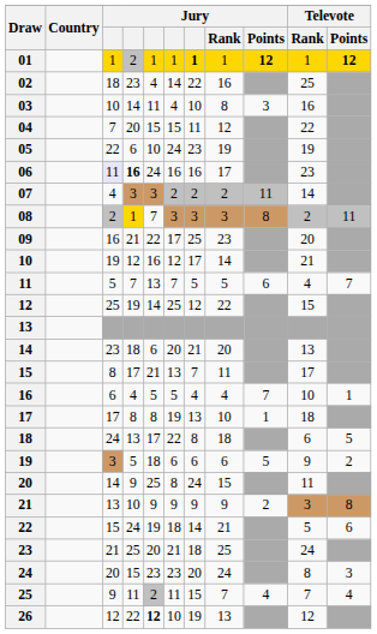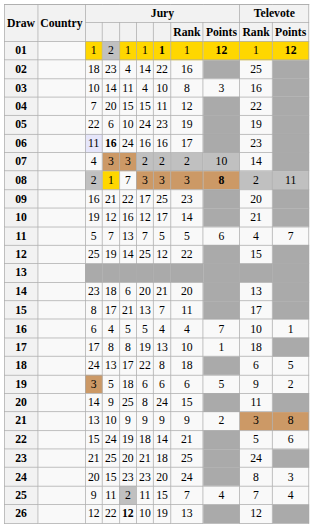 <table class="sortable wikitable collapsible plainrowheaders" style="text-align:center;">
 <tr>
 </tr>
 <tr>
 <th scope="col" rowspan="2">Draw</th>
 <th scope="col" rowspan="2">Country</th>
 <th scope="col" colspan="7">Jury</th>
 <th scope="col" colspan="2">Televote</th>
 </tr>
 <tr>
 <th scope="col"><small></small></th>
 <th scope="col"><small></small></th>
 <th scope="col"><small></small></th>
 <th scope="col"><small></small></th>
 <th scope="col"><small></small></th>
 <th scope="col">Rank</th>
 <th scope="col">Points</th>
 <th scope="col">Rank</th>
 <th scope="col">Points</th>
 </tr>
 <tr>
 <th scope="row" style="text-align:center;">01</th>
 <td style="text-align:left;"></td>
 <td style="background:gold;">1</td>
 <td style="background:silver;">2</td>
 <td style="background:gold;">1</td>
 <td style="background:gold;">1</td>
 <td style="background:gold;"><strong>1</strong></td>
 <td style="background:gold;">1</td>
 <td style="background:gold;"><strong>12</strong></td>
 <td style="background:gold;">1</td>
 <td style="background:gold;"><strong>12</strong></td>
 </tr>
 <tr>
 <th scope="row" style="text-align:center;">02</th>
 <td style="text-align:left;"></td>
 <td>18</td>
 <td>23</td>
 <td>4</td>
 <td>14</td>
 <td>22</td>
 <td>16</td>
 <td style="background:#AAAAAA;"></td>
 <td>25</td>
 <td style="background:#AAAAAA;"></td>
 </tr>
 <tr>
 <th scope="row" style="text-align:center;">03</th>
 <td style="text-align:left;"></td>
 <td>10</td>
 <td>14</td>
 <td>11</td>
 <td>4</td>
 <td>10</td>
 <td>8</td>
 <td>3</td>
 <td>16</td>
 <td style="background:#AAAAAA;"></td>
 </tr>
 <tr>
 <th scope="row" style="text-align:center;">04</th>
 <td style="text-align:left;"></td>
 <td>7</td>
 <td>20</td>
 <td>15</td>
 <td>15</td>
 <td>11</td>
 <td>12</td>
 <td style="background:#AAAAAA;"></td>
 <td>22</td>
 <td style="background:#AAAAAA;"></td>
 </tr>
 <tr>
 <th scope="row" style="text-align:center;">05</th>
 <td style="text-align:left;"></td>
 <td>22</td>
 <td>6</td>
 <td>10</td>
 <td>24</td>
 <td>23</td>
 <td>19</td>
 <td style="background:#AAAAAA;"></td>
 <td>19</td>
 <td style="background:#AAAAAA;"></td>
 </tr>
 <tr>
 <th scope="row" style="text-align:center;">06</th>
 <td style="text-align:left;"></td>
 <td style="background: lavender;">11</td>
 <td><strong>16</strong></td>
 <td>24</td>
 <td>16</td>
 <td>16</td>
 <td>17</td>
 <td style="background:#AAAAAA;"></td>
 <td>23</td>
 <td style="background:#AAAAAA;"></td>
 </tr>
 <tr>
 <th scope="row" style="text-align:center;">07</th>
 <td style="text-align:left;"></td>
 <td>4</td>
 <td style="background:#CC9966;">3</td>
 <td style="background:#CC9966;">3</td>
 <td style="background:silver;">2</td>
 <td style="background:silver;">2</td>
 <td style="background:silver;">2</td>
-<td style="background:silver;">11</td>
+<td style="background:silver;">10</td>
 <td>14</td>
 <td style="background:#AAAAAA;"></td>
 </tr>
 <tr>
 <th scope="row" style="text-align:center;">08</th>
 <td style="text-align:left;"></td>
 <td style="background:silver;">2</td>
 <td style="background:gold;">1</td>
 <td>7</td>
 <td style="background:#CC9966;">3</td>
 <td style="background:#CC9966;">3</td>
 <td style="background:#CC9966;">3</td>
-<td style="background:#CC9966;">8</td>
+<td style="background:#CC9966;"><strong>8</strong></td>
 <td style="background:silver;">2</td>
 <td style="background:silver;">11</td>
 </tr>
 <tr>
 <th scope="row" style="text-align:center;">09</th>
 <td style="text-align:left;"></td>
 <td>16</td>
 <td>21</td>
 <td>22</td>
 <td>17</td>
 <td>25</td>
 <td>23</td>
 <td style="background:#AAAAAA;"></td>
 <td>20</td>
 <td style="background:#AAAAAA;"></td>
 </tr>
 <tr>
 <th scope="row" style="text-align:center;">10</th>
 <td style="text-align:left;"></td>
 <td>19</td>
 <td>12</td>
 <td>16</td>
 <td>12</td>
 <td>17</td>
 <td>14</td>
 <td style="background:#AAAAAA;"></td>
 <td>21</td>
 <td style="background:#AAAAAA;"></td>
 </tr>
 <tr>
 <th scope="row" style="text-align:center;">11</th>
 <td style="text-align:left;"></td>
 <td>5</td>
 <td>7</td>
 <td>13</td>
 <td>7</td>
 <td>5</td>
 <td>5</td>
 <td>6</td>
 <td>4</td>
 <td>7</td>
 </tr>
 <tr>
 <th scope="row" style="text-align:center;">12</th>
 <td style="text-align:left;"></td>
 <td>25</td>
 <td>19</td>
 <td>14</td>
 <td>25</td>
 <td>12</td>
 <td>22</td>
 <td style="background:#AAAAAA;"></td>
 <td>15</td>
 <td style="background:#AAAAAA;"></td>
 </tr>
 <tr class="sortbottom">
 <th scope="row" style="text-align:center;">13</th>
 <td style="text-align:left;"></td>
 <td style="background:#AAAAAA;"></td>
 <td style="background:#AAAAAA;"></td>
 <td style="background:#AAAAAA;"></td>
 <td style="background:#AAAAAA;"></td>
 <td style="background:#AAAAAA;"></td>
 <td style="background:#AAAAAA;"></td>
 <td style="background:#AAAAAA;"></td>
 <td style="background:#AAAAAA;"></td>
 <td style="background:#AAAAAA;"></td>
 </tr>
 <tr>
 <th scope="row" style="text-align:center;">14</th>
 <td style="text-align:left;"></td>
 <td>23</td>
 <td>18</td>
 <td>6</td>
 <td>20</td>
 <td>21</td>
 <td>20</td>
 <td style="background:#AAAAAA;"></td>
 <td>13</td>
 <td style="background:#AAAAAA;"></td>
 </tr>
 <tr>
 <th scope="row" style="text-align:center;">15</th>
 <td style="text-align:left;"></td>
 <td>8</td>
 <td>17</td>
 <td>21</td>
 <td>13</td>
 <td>7</td>
 <td>11</td>
 <td style="background:#AAAAAA;"></td>
 <td>17</td>
 <td style="background:#AAAAAA;"></td>
 </tr>
 <tr>
 <th scope="row" style="text-align:center;">16</th>
 <td style="text-align:left;"></td>
 <td>6</td>
 <td>4</td>
 <td>5</td>
 <td>5</td>
 <td>4</td>
 <td>4</td>
 <td>7</td>
 <td>10</td>
 <td>1</td>
 </tr>
 <tr>
 <th scope="row" style="text-align:center;">17</th>
 <td style="text-align:left;"></td>
 <td>17</td>
 <td>8</td>
 <td>8</td>
 <td>19</td>
 <td>13</td>
 <td>10</td>
 <td>1</td>
 <td>18</td>
 <td style="background:#AAAAAA;"></td>
 </tr>
 <tr>
 <th scope="row" style="text-align:center;">18</th>
 <td style="text-align:left;"></td>
 <td>24</td>
 <td>13</td>
 <td>17</td>
 <td>22</td>
 <td>8</td>
 <td>18</td>
 <td style="background:#AAAAAA;"></td>
 <td>6</td>
 <td>5</td>
 </tr>
 <tr>
 <th scope="row" style="text-align:center;">19</th>
 <td style="text-align:left;"></td>
 <td style="background:#CC9966;">3</td>
 <td>5</td>
 <td>18</td>
 <td>6</td>
 <td>6</td>
 <td>6</td>
 <td>5</td>
 <td>9</td>
 <td>2</td>
 </tr>
 <tr>
 <th scope="row" style="text-align:center;">20</th>
 <td style="text-align:left;"></td>
 <td>14</td>
 <td>9</td>
 <td>25</td>
 <td>8</td>
 <td>24</td>
 <td>15</td>
 <td style="background:#AAAAAA;"></td>
 <td>11</td>
 <td style="background:#AAAAAA;"></td>
 </tr>
 <tr>
 <th scope="row" style="text-align:center;">21</th>
 <td style="text-align:left;"></td>
 <td>13</td>
 <td>10</td>
 <td>9</td>
 <td>9</td>
 <td>9</td>
 <td>9</td>
 <td>2</td>
 <td style="background:#CC9966;">3</td>
 <td style="background:#CC9966;">8</td>
 </tr>
 <tr>
 <th scope="row" style="text-align:center;">22</th>
 <td style="text-align:left;"></td>
 <td>15</td>
 <td>24</td>
 <td>19</td>
 <td>18</td>
 <td>14</td>
 <td>21</td>
 <td style="background:#AAAAAA;"></td>
 <td>5</td>
 <td>6</td>
 </tr>
 <tr>
 <th scope="row" style="text-align:center;">23</th>
 <td style="text-align:left;"></td>
 <td>21</td>
 <td>25</td>
 <td>20</td>
 <td>21</td>
 <td>18</td>
 <td>25</td>
 <td style="background:#AAAAAA;"></td>
 <td>24</td>
 <td style="background:#AAAAAA;"></td>
 </tr>
 <tr>
 <th scope="row" style="text-align:center;">24</th>
 <td style="text-align:left;"></td>
 <td>20</td>
 <td>15</td>
 <td>23</td>
 <td>23</td>
 <td>20</td>
 <td>24</td>
 <td style="background:#AAAAAA;"></td>
 <td>8</td>
 <td>3</td>
 </tr>
 <tr>
 <th scope="row" style="text-align:center;">25</th>
 <td style="text-align:left;"></td>
 <td>9</td>
 <td>11</td>
 <td style="background:silver;">2</td>
 <td>11</td>
 <td>15</td>
 <td>7</td>
 <td>4</td>
 <td>7</td>
 <td>4</td>
 </tr>
 <tr>
 <th scope="row" style="text-align:center;">26</th>
 <td style="text-align:left;"></td>
 <td>12</td>
 <td>22</td>
 <td><strong>12</strong></td>
 <td>10</td>
 <td>19</td>
 <td>13</td>
 <td style="background:#AAAAAA;"></td>
 <td>12</td>
 <td style="background:#AAAAAA;"></td>
 </tr>
 </table>
